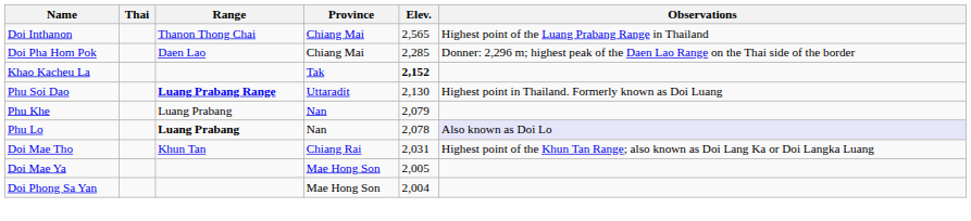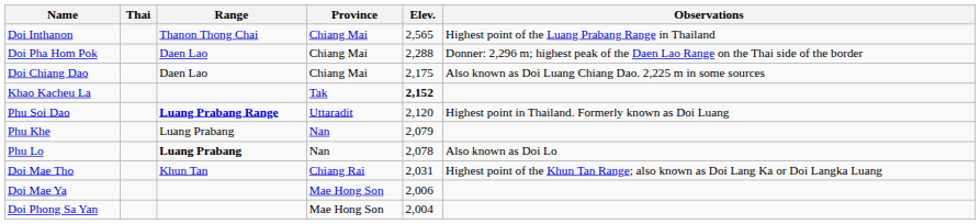 <table style="width:100%;" class="wikitable sortable">
 <tr class="hintergrundfarbe5">
 <th>Name</th>
 <th>Thai</th>
 <th>Range</th>
 <th>Province</th>
 <th>Elev.</th>
 <th>Observations</th>
 </tr>
 <tr>
 <td><a href='#'>Doi Inthanon</a></td>
 <td></td>
 <td><a href='#'>Thanon Thong Chai</a></td>
 <td><a href='#'>Chiang Mai</a></td>
 <td>2,565</td>
 <td> Highest point of the <a href='#'>Luang Prabang Range</a> in Thailand</td>
 </tr>
 <tr>
 <td><a href='#'>Doi Pha Hom Pok</a></td>
 <td></td>
 <td><a href='#'>Daen Lao</a></td>
 <td>Chiang Mai</td>
-<td>2,285</td>
+<td>2,288</td>
 <td>  Donner: 2,296 m; highest peak of the <a href='#'>Daen Lao Range</a> on the Thai side of the border</td>
+</tr>
+<tr>
+<td><a href='#'>Doi Chiang Dao</a></td>
+<td></td>
+<td>Daen Lao</td>
+<td>Chiang Mai</td>
+<td>2,175</td>
+<td> Also known as Doi Luang Chiang Dao. 2,225 m in some sources</td>
 </tr>
 <tr>
 <td><a href='#'>Khao Kacheu La</a></td>
 <td></td>
 <td></td>
 <td><a href='#'>Tak</a></td>
 <td><strong>2,152</strong></td>
 <td></td>
 </tr>
 <tr>
 <td><a href='#'>Phu Soi Dao</a></td>
 <td></td>
 <td><strong><a href='#'>Luang Prabang Range</a></strong></td>
 <td><a href='#'>Uttaradit</a></td>
-<td>2,130</td>
+<td>2,120</td>
 <td> Highest point in Thailand. Formerly known as Doi Luang</td>
 </tr>
 <tr>
 <td><a href='#'>Phu Khe</a></td>
 <td></td>
 <td>Luang Prabang</td>
 <td><a href='#'>Nan</a></td>
 <td>2,079</td>
 <td></td>
 </tr>
 <tr>
 <td><a href='#'>Phu Lo</a></td>
 <td></td>
 <td><strong>Luang Prabang</strong></td>
 <td>Nan</td>
 <td>2,078</td>
-<td style="background: lavender;"> Also known as Doi Lo</td>
+<td> Also known as Doi Lo</td>
 </tr>
 <tr>
 <td><a href='#'>Doi Mae Tho</a></td>
 <td></td>
 <td><a href='#'>Khun Tan</a></td>
 <td><a href='#'>Chiang Rai</a></td>
 <td>2,031</td>
 <td> Highest point of the <a href='#'>Khun Tan Range</a>; also known as Doi Lang Ka or Doi Langka Luang</td>
 </tr>
 <tr>
 <td><a href='#'>Doi Mae Ya</a></td>
 <td></td>
 <td></td>
 <td><a href='#'>Mae Hong Son</a></td>
-<td>2,005</td>
+<td>2,006</td>
 <td></td>
 </tr>
 <tr>
 <td><a href='#'>Doi Phong Sa Yan</a></td>
 <td></td>
 <td></td>
 <td>Mae Hong Son</td>
 <td>2,004</td>
 <td></td>
 </tr>
 </table>
